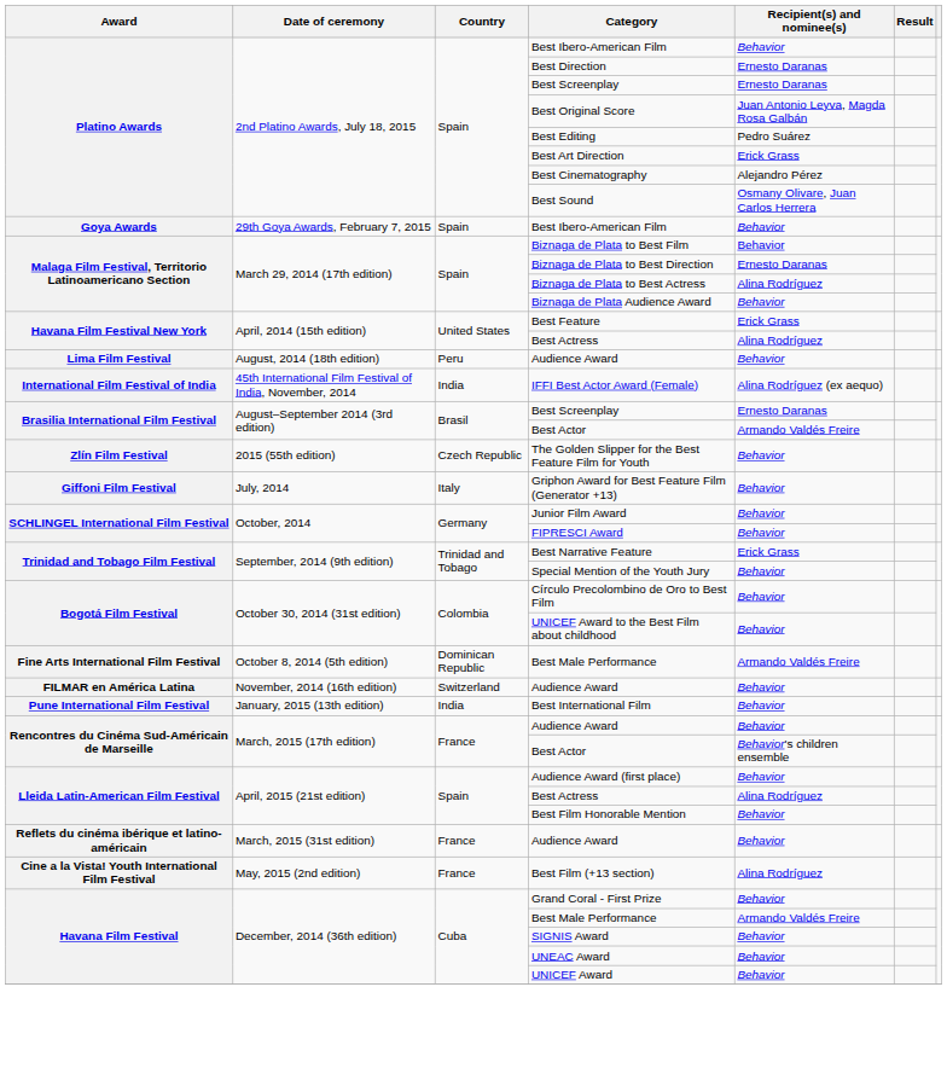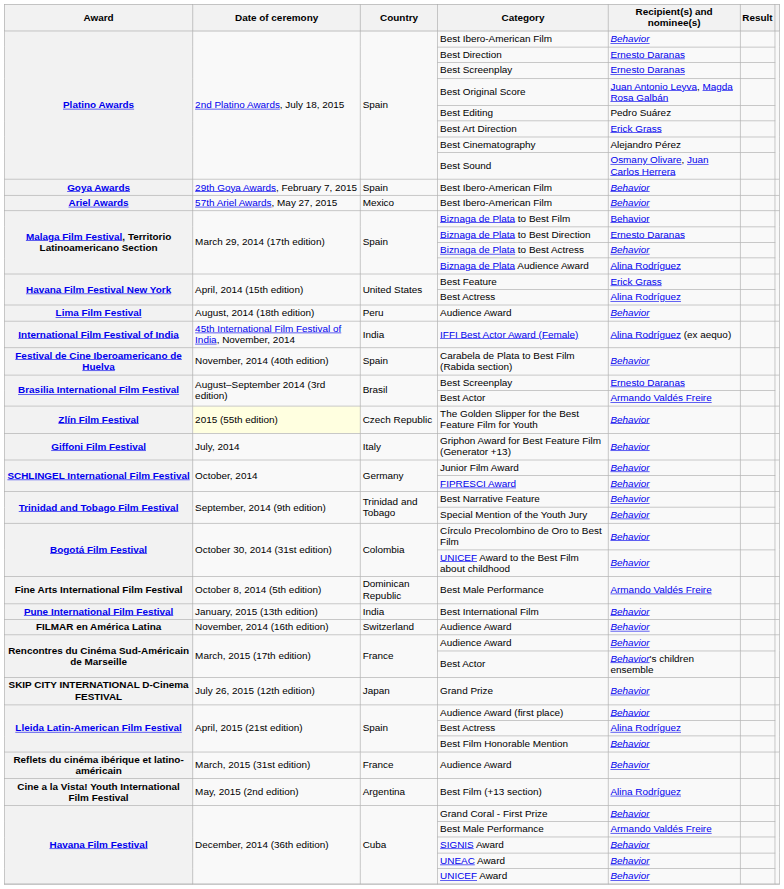 <table class="wikitable plainrowheaders" style="width:99%;">
 <tr style="background:#ccc; text-align:center;">
 <th scope="col">Award</th>
 <th scope="col">Date of ceremony</th>
 <th scope="col">Country</th>
 <th scope="col">Category</th>
 <th scope="col">Recipient(s) and nominee(s)</th>
 <th scope="col">Result</th>
 <th scope="col" class="unsortable"></th>
 </tr>
 <tr>
 <th scope="row" rowspan="8"><a href='#'>Platino Awards</a></th>
 <td rowspan="8"><a href='#'>2nd Platino Awards</a>, July 18, 2015</td>
 <td rowspan="8">Spain</td>
 <td>Best Ibero-American Film</td>
 <td><em><a href='#'>Behavior</a></em></td>
 <td></td>
 <td rowspan="8" style="text-align:center;"></td>
 </tr>
 <tr>
 <td>Best Direction</td>
 <td><a href='#'>Ernesto Daranas</a></td>
 <td></td>
 </tr>
 <tr>
 <td>Best Screenplay</td>
 <td><a href='#'>Ernesto Daranas</a></td>
 <td></td>
 </tr>
 <tr>
 <td>Best Original Score</td>
 <td><a href='#'>Juan Antonio Leyva</a>, <a href='#'>Magda Rosa Galbán</a></td>
 <td></td>
 </tr>
 <tr>
 <td>Best Editing</td>
 <td>Pedro Suárez</td>
 <td></td>
 </tr>
 <tr>
 <td>Best Art Direction</td>
 <td><a href='#'>Erick Grass</a></td>
 <td></td>
 </tr>
 <tr>
 <td>Best Cinematography</td>
 <td>Alejandro Pérez</td>
 <td></td>
 </tr>
 <tr>
 <td>Best Sound</td>
 <td><a href='#'>Osmany Olivare</a>, <a href='#'>Juan Carlos Herrera</a></td>
 <td></td>
 </tr>
 <tr>
 <th scope="row"><a href='#'>Goya Awards</a></th>
 <td><a href='#'>29th Goya Awards</a>, February 7, 2015</td>
 <td>Spain</td>
 <td>Best Ibero-American Film</td>
 <td><em><a href='#'>Behavior</a></em></td>
 <td></td>
 <td></td>
 </tr>
 <tr>
+<th scope="row"><a href='#'>Ariel Awards</a></th>
+<td><a href='#'>57th Ariel Awards</a>, May 27, 2015</td>
+<td>Mexico</td>
+<td>Best Ibero-American Film</td>
+<td><em><a href='#'>Behavior</a></em></td>
+<td></td>
+<td></td>
+</tr>
+<tr>
 <th scope="row" rowspan="4"><a href='#'>Malaga Film Festival</a>, Territorio Latinoamericano Section</th>
 <td rowspan="4">March 29, 2014 (17th edition)</td>
 <td rowspan="4">Spain</td>
 <td><a href='#'>Biznaga de Plata</a> to Best Film</td>
 <td><a href='#'>Behavior</a></td>
 <td></td>
 <td rowspan="4"></td>
 </tr>
 <tr>
 <td><a href='#'>Biznaga de Plata</a> to Best Direction</td>
 <td><a href='#'>Ernesto Daranas</a></td>
 <td></td>
 </tr>
 <tr>
 <td><a href='#'>Biznaga de Plata</a> to Best Actress</td>
-<td><a href='#'>Alina Rodríguez</a></td>
+<td><em><a href='#'>Behavior</a></em></td>
 <td></td>
 </tr>
 <tr>
 <td><a href='#'>Biznaga de Plata</a> Audience Award</td>
-<td><em><a href='#'>Behavior</a></em></td>
+<td><a href='#'>Alina Rodríguez</a></td>
 <td></td>
 </tr>
 <tr>
 <th scope="row" rowspan="2"><a href='#'>Havana Film Festival New York</a></th>
 <td rowspan="2">April, 2014 (15th edition)</td>
 <td rowspan="2">United States</td>
 <td>Best Feature</td>
 <td><a href='#'>Erick Grass</a></td>
 <td></td>
 <td rowspan="2"></td>
 </tr>
 <tr>
 <td>Best Actress</td>
 <td><a href='#'>Alina Rodríguez</a></td>
 <td></td>
 </tr>
 <tr>
 <th scope="row"><a href='#'>Lima Film Festival</a></th>
 <td>August, 2014 (18th edition)</td>
 <td>Peru</td>
 <td>Audience Award</td>
 <td><a href='#'><em>Behavior</em></a></td>
 <td></td>
 <td></td>
 </tr>
 <tr>
 <th scope="row"><a href='#'>International Film Festival of India</a></th>
 <td><a href='#'>45th International Film Festival of India</a>, November, 2014</td>
 <td>India</td>
 <td><a href='#'>IFFI Best Actor Award (Female)</a></td>
 <td><a href='#'>Alina Rodríguez</a> (ex aequo)</td>
 <td></td>
 <td></td>
 </tr>
 <tr>
+<th scope="row"><a href='#'>Festival de Cine Iberoamericano de Huelva</a></th>
+<td>November, 2014 (40th edition)</td>
+<td>Spain</td>
+<td>Carabela de Plata to Best Film (Rabida section)</td>
+<td><em><a href='#'>Behavior</a></em></td>
+<td></td>
+<td></td>
+</tr>
+<tr>
 <th scope="row" rowspan="2"><a href='#'>Brasilia International Film Festival</a></th>
 <td rowspan="2">August–September 2014 (3rd edition)</td>
 <td rowspan="2">Brasil</td>
 <td>Best Screenplay</td>
 <td><a href='#'>Ernesto Daranas</a></td>
 <td></td>
 <td rowspan="2"></td>
 </tr>
 <tr>
 <td>Best Actor</td>
 <td><a href='#'>Armando Valdés Freire</a></td>
 <td></td>
 </tr>
 <tr>
 <th scope="row"><a href='#'>Zlín Film Festival</a></th>
-<td>2015 (55th edition)</td>
+<td style="background: lightyellow;">2015 (55th edition)</td>
 <td>Czech Republic</td>
 <td>The Golden Slipper for the Best Feature Film for Youth</td>
 <td><em><a href='#'>Behavior</a></em></td>
 <td></td>
 <td></td>
 </tr>
 <tr>
 <th scope="row"><a href='#'>Giffoni Film Festival</a></th>
 <td>July, 2014</td>
 <td>Italy</td>
 <td>Griphon Award for Best Feature Film (Generator +13)</td>
 <td><em><a href='#'>Behavior</a></em></td>
 <td></td>
 <td></td>
 </tr>
 <tr>
 <th scope="row" rowspan="2"><a href='#'>SCHLINGEL International Film Festival</a></th>
 <td rowspan="2">October, 2014</td>
 <td rowspan="2">Germany</td>
 <td>Junior Film Award</td>
 <td><em><a href='#'>Behavior</a></em></td>
 <td></td>
 <td rowspan="2"></td>
 </tr>
 <tr>
 <td><a href='#'>FIPRESCI Award</a></td>
 <td><em><a href='#'>Behavior</a></em></td>
 <td></td>
 </tr>
 <tr>
 <th scope="row" rowspan="2"><a href='#'>Trinidad and Tobago Film Festival</a></th>
 <td rowspan="2">September, 2014 (9th edition)</td>
 <td rowspan="2">Trinidad and Tobago</td>
 <td>Best Narrative Feature</td>
-<td><a href='#'>Erick Grass</a></td>
+<td><em><a href='#'>Behavior</a></em></td>
 <td></td>
 <td rowspan="2"></td>
 </tr>
 <tr>
 <td>Special Mention of the Youth Jury</td>
 <td><em><a href='#'>Behavior</a></em></td>
 <td></td>
 </tr>
 <tr>
 <th scope="row" rowspan="2"><a href='#'>Bogotá Film Festival</a></th>
 <td rowspan="2">October 30, 2014 (31st edition)</td>
 <td rowspan="2">Colombia</td>
 <td>Círculo Precolombino de Oro to Best Film</td>
 <td><em><a href='#'>Behavior</a></em></td>
 <td></td>
 <td rowspan="2"></td>
 </tr>
 <tr>
 <td><a href='#'>UNICEF</a> Award to the Best Film about childhood</td>
 <td><em><a href='#'>Behavior</a></em></td>
 <td></td>
 </tr>
 <tr>
 <th>Fine Arts International Film Festival</th>
 <td>October 8, 2014 (5th edition)</td>
 <td>Dominican Republic</td>
 <td>Best Male Performance</td>
 <td><a href='#'>Armando Valdés Freire</a></td>
 <td></td>
 <td></td>
 </tr>
 <tr>
-<th>FILMAR en América Latina</th>
-<td>November, 2014 (16th edition)</td>
-<td>Switzerland</td>
-<td>Audience Award</td>
+<th><a href='#'>Pune International Film Festival</a></th>
+<td>January, 2015 (13th edition)</td>
+<td>India</td>
+<td>Best International Film</td>
 <td><em><a href='#'>Behavior</a></em></td>
 <td></td>
 <td></td>
 </tr>
 <tr>
-<th><a href='#'>Pune International Film Festival</a></th>
-<td>January, 2015 (13th edition)</td>
-<td>India</td>
-<td>Best International Film</td>
+<th>FILMAR en América Latina</th>
+<td>November, 2014 (16th edition)</td>
+<td>Switzerland</td>
+<td>Audience Award</td>
 <td><em><a href='#'>Behavior</a></em></td>
 <td></td>
 <td></td>
 </tr>
 <tr>
 <th scope="row" rowspan="2">Rencontres du Cinéma Sud-Américain de Marseille</th>
 <td rowspan="2">March, 2015 (17th edition)</td>
 <td rowspan="2">France</td>
 <td>Audience Award</td>
 <td><em><a href='#'>Behavior</a></em></td>
 <td></td>
 <td rowspan="2"></td>
 </tr>
 <tr>
 <td>Best Actor</td>
 <td><a href='#'><em>Behavior</em></a>'s children ensemble</td>
+<td></td>
+</tr>
+<tr>
+<th>SKIP CITY INTERNATIONAL D-Cinema FESTIVAL</th>
+<td>July 26, 2015 (12th edition)</td>
+<td>Japan</td>
+<td>Grand Prize</td>
+<td><em><a href='#'>Behavior</a></em></td>
+<td></td>
 <td></td>
 </tr>
 <tr>
 <th scope="row" rowspan="3"><a href='#'>Lleida Latin-American Film Festival</a></th>
 <td rowspan="3">April, 2015 (21st edition)</td>
 <td rowspan="3">Spain</td>
 <td>Audience Award (first place)</td>
 <td><em><a href='#'>Behavior</a></em></td>
 <td></td>
 <td rowspan="3"></td>
 </tr>
 <tr>
 <td>Best Actress</td>
 <td><a href='#'>Alina Rodríguez</a></td>
 <td></td>
 </tr>
 <tr>
 <td>Best Film Honorable Mention</td>
 <td><em><a href='#'>Behavior</a></em></td>
 <td></td>
 </tr>
 <tr>
 <th>Reflets du cinéma ibérique et latino-américain</th>
 <td>March, 2015 (31st edition)</td>
 <td>France</td>
 <td>Audience Award</td>
 <td><em><a href='#'>Behavior</a></em></td>
 <td></td>
 <td></td>
 </tr>
 <tr>
 <th>Cine a la Vista! Youth International Film Festival</th>
 <td>May, 2015 (2nd edition)</td>
-<td>France</td>
+<td>Argentina</td>
 <td>Best Film (+13 section)</td>
 <td><a href='#'>Alina Rodríguez</a></td>
 <td></td>
 <td></td>
 </tr>
 <tr>
 <th scope="row" rowspan="5"><a href='#'>Havana Film Festival</a></th>
 <td rowspan="5">December, 2014 (36th edition)</td>
 <td rowspan="5">Cuba</td>
 <td>Grand Coral - First Prize</td>
 <td><em><a href='#'>Behavior</a></em></td>
 <td></td>
 <td rowspan="5"></td>
 </tr>
 <tr>
 <td>Best Male Performance</td>
 <td><a href='#'>Armando Valdés Freire</a></td>
 <td></td>
 </tr>
 <tr>
 <td><a href='#'>SIGNIS</a> Award</td>
 <td><em><a href='#'>Behavior</a></em></td>
 <td></td>
 </tr>
 <tr>
 <td><a href='#'>UNEAC</a> Award</td>
 <td><em><a href='#'>Behavior</a></em></td>
 <td></td>
 </tr>
 <tr>
 <td><a href='#'>UNICEF</a> Award</td>
 <td><em><a href='#'>Behavior</a></em></td>
 <td></td>
 </tr>
 <tr>
 </tr>
 </table>
